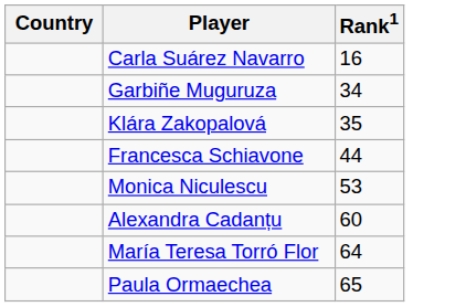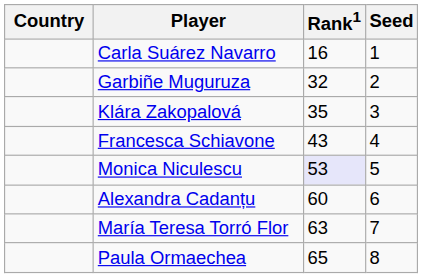 <table class="sortable wikitable">
 <tr>
 <th width="70">Country</th>
 <th width="175">Player</th>
 <th>Rank<sup>1</sup></th>
+<th>Seed</th>
 </tr>
 <tr>
 <td></td>
 <td><a href='#'>Carla Suárez Navarro</a></td>
 <td>16</td>
+<td>1</td>
 </tr>
 <tr>
 <td></td>
 <td><a href='#'>Garbiñe Muguruza</a></td>
-<td>34</td>
+<td>32</td>
+<td>2</td>
 </tr>
 <tr>
 <td></td>
 <td><a href='#'>Klára Zakopalová</a></td>
 <td>35</td>
+<td>3</td>
 </tr>
 <tr>
 <td></td>
 <td><a href='#'>Francesca Schiavone</a></td>
-<td>44</td>
+<td>43</td>
+<td>4</td>
 </tr>
 <tr>
 <td></td>
 <td><a href='#'>Monica Niculescu</a></td>
-<td>53</td>
+<td style="background: lavender;">53</td>
+<td>5</td>
 </tr>
 <tr>
 <td></td>
 <td><a href='#'>Alexandra Cadanțu</a></td>
 <td>60</td>
+<td>6</td>
 </tr>
 <tr>
 <td></td>
 <td><a href='#'>María Teresa Torró Flor</a></td>
-<td>64</td>
+<td>63</td>
+<td>7</td>
 </tr>
 <tr>
 <td></td>
 <td><a href='#'>Paula Ormaechea</a></td>
 <td>65</td>
+<td>8</td>
 </tr>
 </table>
